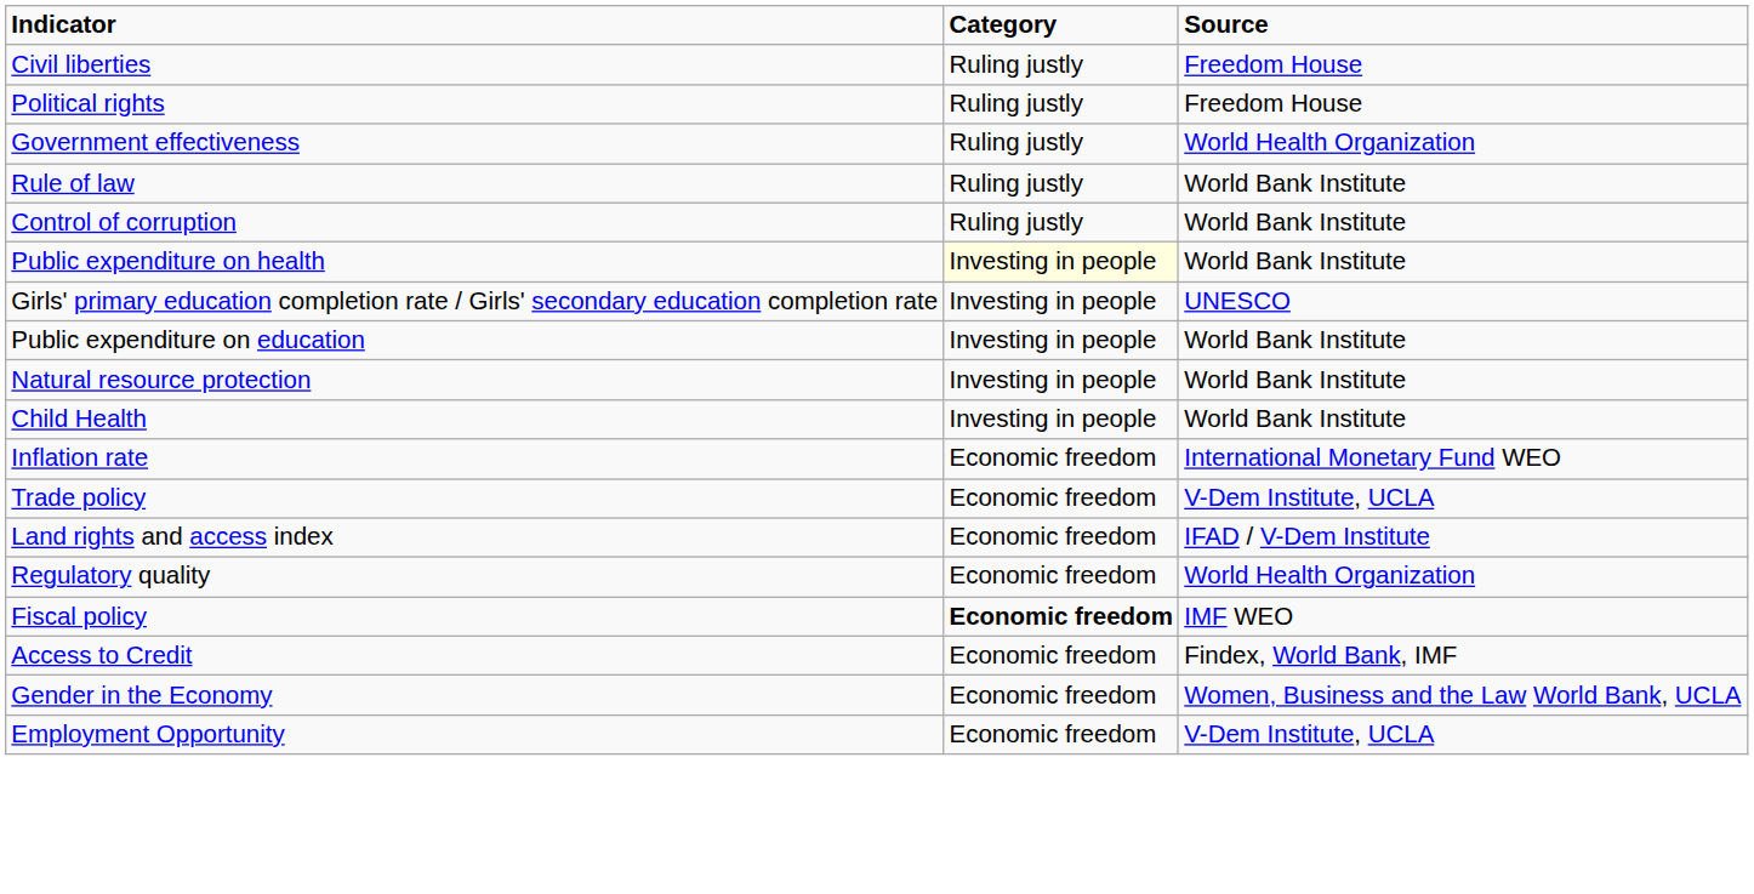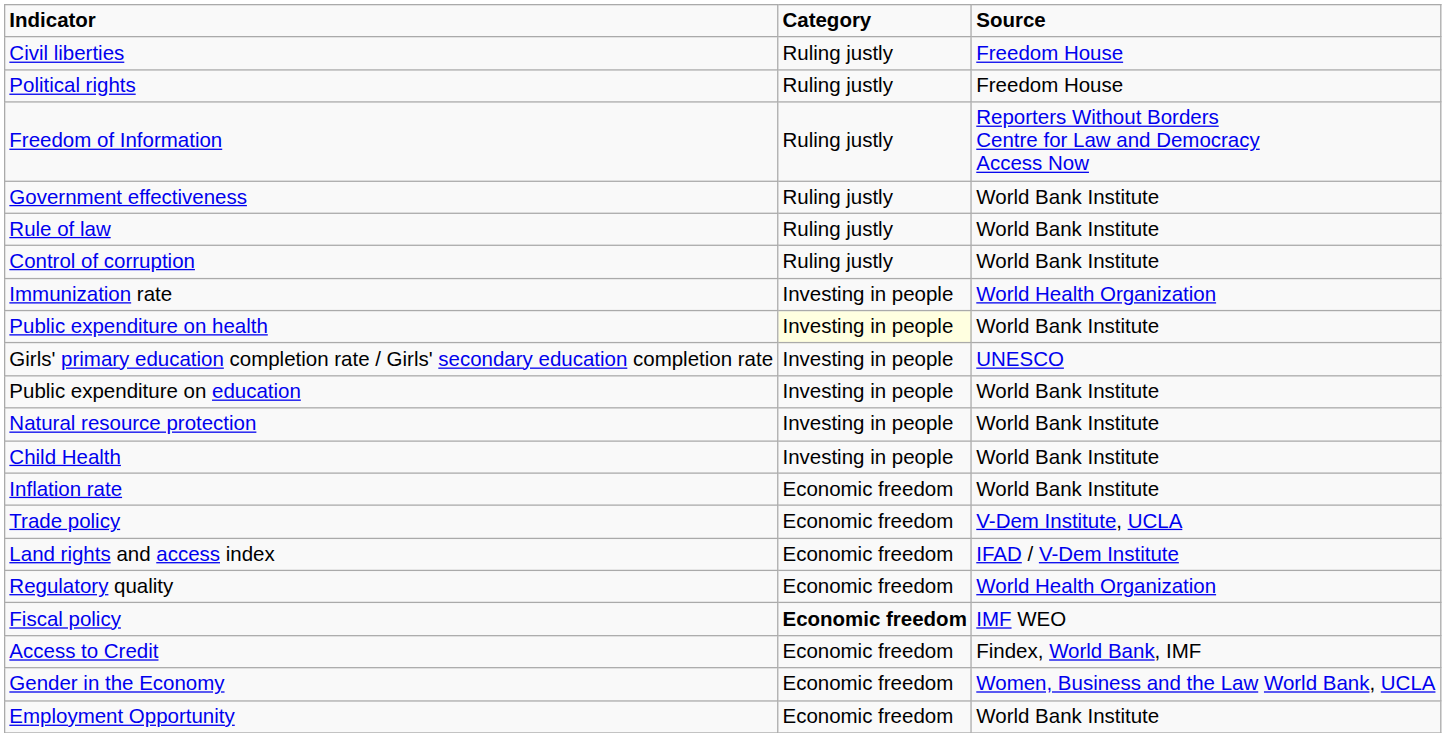 <table class="wikitable">
 <tr>
 <td><strong>Indicator</strong></td>
 <td><strong>Category</strong></td>
 <td><strong>Source</strong></td>
 </tr>
 <tr>
 <td><a href='#'>Civil liberties</a></td>
 <td>Ruling justly</td>
 <td><a href='#'>Freedom House</a></td>
 </tr>
 <tr>
 <td><a href='#'>Political rights</a></td>
 <td>Ruling justly</td>
 <td>Freedom House</td>
 </tr>
 <tr>
+<td><a href='#'>Freedom of Information</a></td>
+<td>Ruling justly</td>
+<td><a href='#'>Reporters Without Borders</a><br><a href='#'>Centre for Law and Democracy</a><br><a href='#'>Access Now</a></td>
+</tr>
+<tr>
 <td><a href='#'>Government effectiveness</a></td>
 <td>Ruling justly</td>
-<td><a href='#'>World Health Organization</a></td>
+<td>World Bank Institute</td>
 </tr>
 <tr>
 <td><a href='#'>Rule of law</a></td>
 <td>Ruling justly</td>
 <td>World Bank Institute</td>
 </tr>
 <tr>
 <td><a href='#'>Control of corruption</a></td>
 <td>Ruling justly</td>
 <td>World Bank Institute</td>
+</tr>
+<tr>
+<td><a href='#'>Immunization</a> rate </td>
+<td>Investing in people</td>
+<td><a href='#'>World Health Organization</a></td>
 </tr>
 <tr>
 <td><a href='#'>Public expenditure on health</a></td>
 <td style="background: lightyellow;">Investing in people</td>
 <td>World Bank Institute</td>
 </tr>
 <tr>
 <td>Girls' <a href='#'>primary education</a> completion rate  / Girls' <a href='#'>secondary education</a> completion rate </td>
 <td>Investing in people</td>
 <td><a href='#'>UNESCO</a></td>
 </tr>
 <tr>
 <td>Public expenditure on <a href='#'>education</a></td>
 <td>Investing in people</td>
 <td>World Bank Institute</td>
 </tr>
 <tr>
 <td><a href='#'>Natural resource protection</a></td>
 <td>Investing in people</td>
 <td>World Bank Institute</td>
 </tr>
 <tr>
 <td><a href='#'>Child Health</a></td>
 <td>Investing in people</td>
 <td>World Bank Institute</td>
 </tr>
 <tr>
 <td><a href='#'>Inflation rate</a></td>
 <td>Economic freedom</td>
-<td><a href='#'>International Monetary Fund</a> WEO</td>
+<td>World Bank Institute</td>
 </tr>
 <tr>
 <td><a href='#'>Trade policy</a></td>
 <td>Economic freedom</td>
 <td><a href='#'>V-Dem Institute</a>, <a href='#'>UCLA</a></td>
 </tr>
 <tr>
 <td><a href='#'>Land rights</a> and <a href='#'>access</a> index </td>
 <td>Economic freedom</td>
 <td><a href='#'>IFAD</a> / <a href='#'>V-Dem Institute</a></td>
 </tr>
 <tr>
 <td><a href='#'>Regulatory</a> quality </td>
 <td>Economic freedom</td>
 <td><a href='#'>World Health Organization</a></td>
 </tr>
 <tr>
 <td><a href='#'>Fiscal policy</a></td>
 <td><strong>Economic freedom</strong></td>
 <td><a href='#'>IMF</a> WEO</td>
 </tr>
 <tr>
 <td><a href='#'>Access to Credit</a></td>
 <td>Economic freedom</td>
 <td>Findex, <a href='#'>World Bank</a>, IMF</td>
 </tr>
 <tr>
 <td><a href='#'>Gender in the Economy</a></td>
 <td>Economic freedom</td>
 <td><a href='#'>Women, Business and the Law</a> <a href='#'>World Bank</a>, <a href='#'>UCLA</a></td>
 </tr>
 <tr>
 <td><a href='#'>Employment Opportunity</a></td>
 <td>Economic freedom</td>
-<td><a href='#'>V-Dem Institute</a>, <a href='#'>UCLA</a></td>
+<td>World Bank Institute</td>
 </tr>
 </table>
